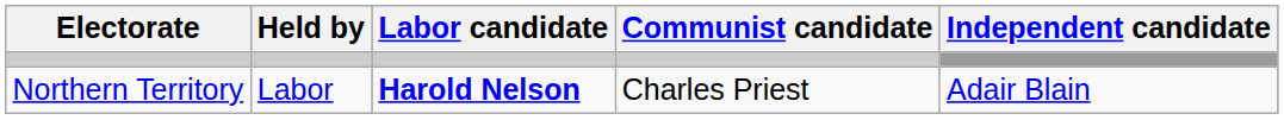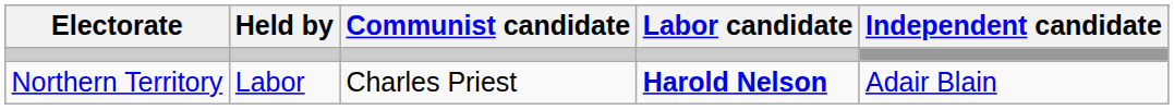 <table class="wikitable">
 <tr>
 <th>Electorate</th>
 <th>Held by</th>
+<th><a href='#'>Communist</a> candidate</th>
 <th><a href='#'>Labor</a> candidate</th>
-<th><a href='#'>Communist</a> candidate</th>
 <th><a href='#'>Independent</a> candidate</th>
 </tr>
 <tr bgcolor="#cccccc">
 <td></td>
 <td></td>
 <td></td>
 <td></td>
 <td bgcolor="#999999"></td>
 </tr>
 <tr>
 <td><a href='#'>Northern Territory</a></td>
 <td><a href='#'>Labor</a></td>
+<td>Charles Priest</td>
 <td><strong><a href='#'>Harold Nelson</a></strong></td>
-<td>Charles Priest</td>
 <td><a href='#'>Adair Blain</a></td>
 </tr>
 </table>
